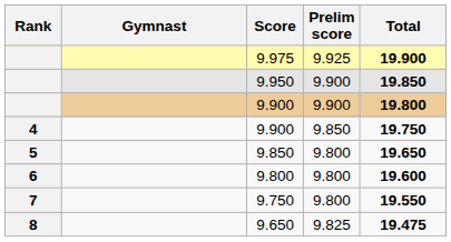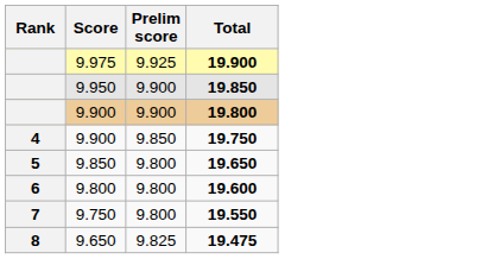 <table class="wikitable sortable" style="text-align:center; font-size:95%">
 <tr>
 <th scope="col" style="width:50px;">Rank</th>
-<th scope="col" style="width:180px;">Gymnast</th>
 <th scope="col" style="width:50px;">Score</th>
 <th scope="col" style="width:50px;">Prelim score</th>
 <th scope="col" style="width:80px;">Total</th>
 </tr>
 <tr style="background:#fffcaf;">
 <th scope=row style="text-align:center"></th>
-<td style="text-align:left;"></td>
 <td>9.975</td>
 <td>9.925</td>
 <td><strong>19.900</strong></td>
 </tr>
 <tr style="background:#e5e5e5;">
 <th scope=row style="text-align:center"></th>
-<td style="text-align:left;"></td>
 <td>9.950</td>
 <td>9.900</td>
 <td><strong>19.850</strong></td>
 </tr>
 <tr style="background:#ec9;">
 <th scope=row style="text-align:center"></th>
-<td style="text-align:left;"></td>
 <td>9.900</td>
 <td>9.900</td>
 <td><strong>19.800</strong></td>
 </tr>
 <tr>
 <th scope=row style="text-align:center">4</th>
-<td style="text-align:left;"></td>
 <td>9.900</td>
 <td>9.850</td>
 <td><strong>19.750</strong></td>
 </tr>
 <tr>
 <th scope=row style="text-align:center">5</th>
-<td style="text-align:left;"></td>
 <td>9.850</td>
 <td>9.800</td>
 <td><strong>19.650</strong></td>
 </tr>
 <tr>
 <th scope=row style="text-align:center">6</th>
-<td style="text-align:left;"></td>
 <td>9.800</td>
 <td>9.800</td>
 <td><strong>19.600</strong></td>
 </tr>
 <tr>
 <th scope=row style="text-align:center">7</th>
-<td style="text-align:left;"></td>
 <td>9.750</td>
 <td>9.800</td>
 <td><strong>19.550</strong></td>
 </tr>
 <tr>
 <th scope=row style="text-align:center">8</th>
-<td style="text-align:left;"></td>
 <td>9.650</td>
 <td>9.825</td>
 <td><strong>19.475</strong></td>
 </tr>
 </table>
